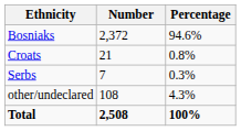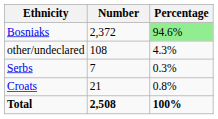 <table class="wikitable">
 <tr>
 <th width="100px">Ethnicity</th>
 <th width="80px">Number</th>
 <th width="80px">Percentage</th>
 </tr>
 <tr>
 <td><a href='#'>Bosniaks</a></td>
 <td>2,372</td>
-<td>94.6%</td>
+<td style="background: lightgreen;">94.6%</td>
+</tr>
+<tr>
+<td>other/undeclared</td>
+<td>108</td>
+<td>4.3%</td>
+</tr>
+<tr>
+<td><a href='#'>Serbs</a></td>
+<td>7</td>
+<td>0.3%</td>
 </tr>
 <tr>
 <td><a href='#'>Croats</a></td>
 <td>21</td>
 <td>0.8%</td>
 </tr>
 <tr>
-<td><a href='#'>Serbs</a></td>
-<td>7</td>
-<td>0.3%</td>
-</tr>
-<tr>
-<td>other/undeclared</td>
-<td>108</td>
-<td>4.3%</td>
-</tr>
-<tr>
 <td><strong>Total</strong></td>
 <td><strong>2,508</strong></td>
 <td><strong>100%</strong></td>
 </tr>
 </table>
